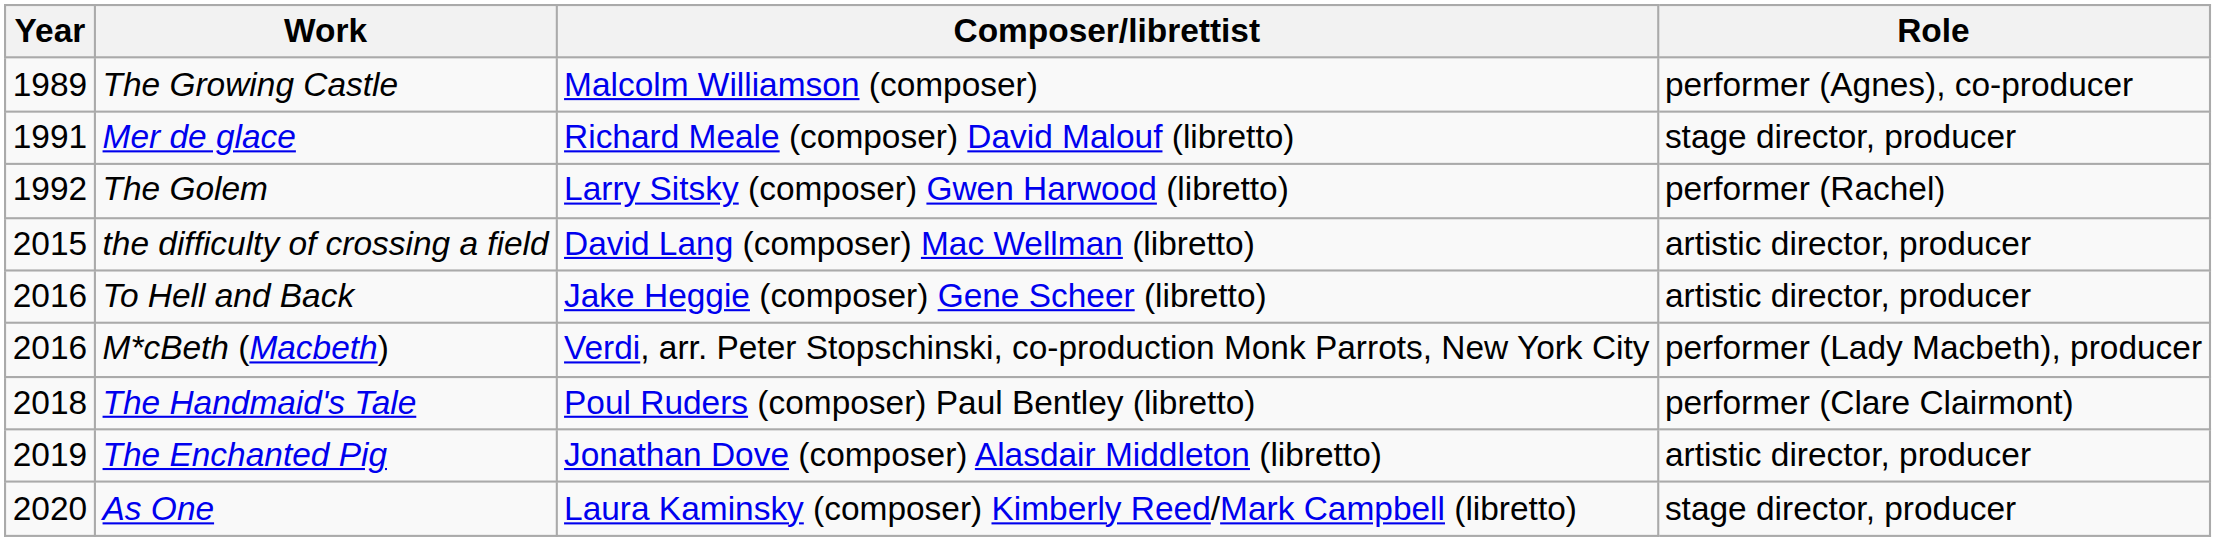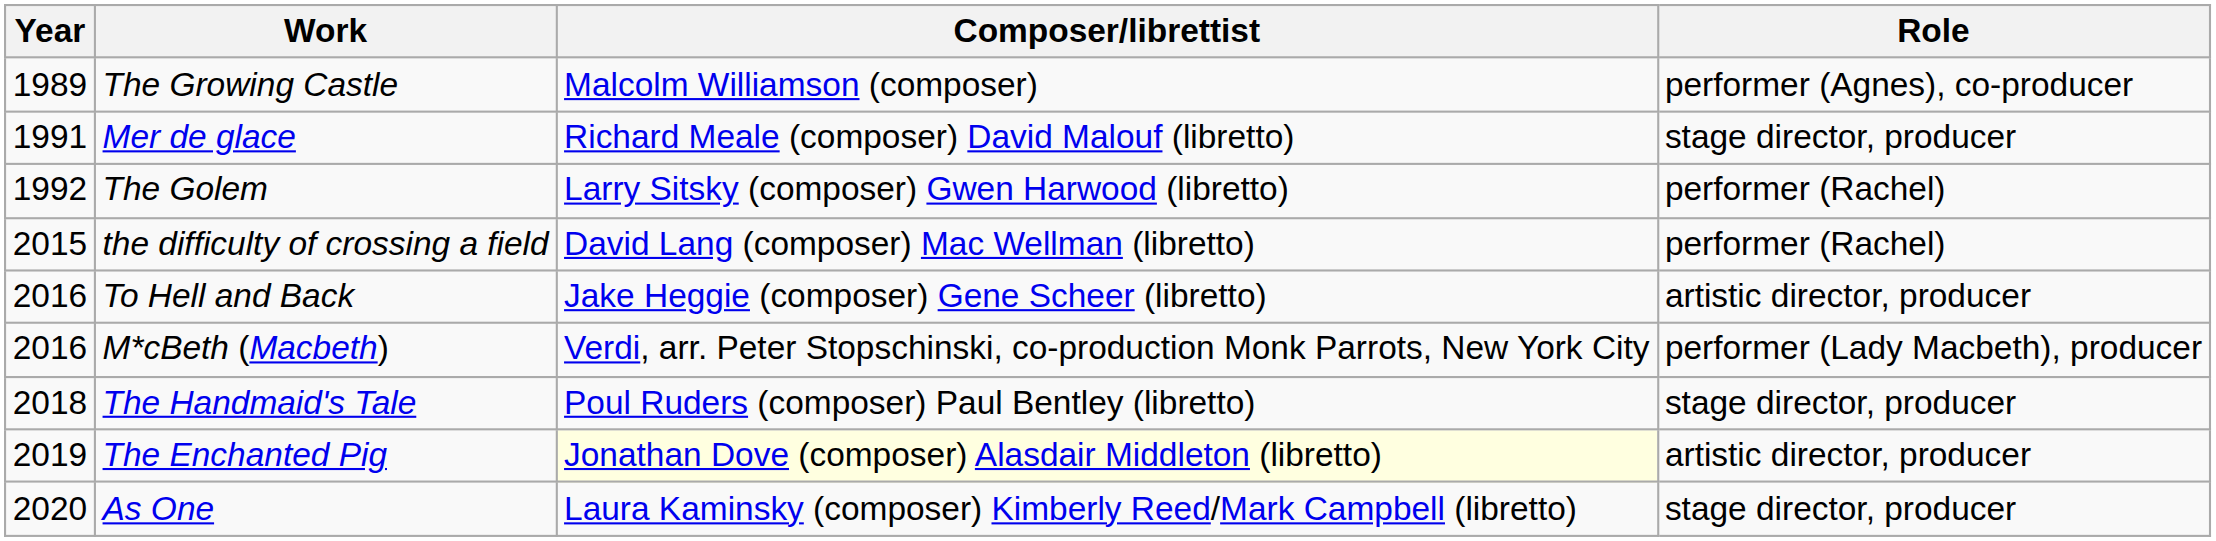 <table class="wikitable">
 <tr>
 <th>Year</th>
 <th>Work</th>
 <th>Composer/librettist</th>
 <th>Role</th>
 </tr>
 <tr>
 <td>1989</td>
 <td><em>The Growing Castle</em></td>
 <td><a href='#'>Malcolm Williamson</a> (composer)</td>
 <td>performer (Agnes), co-producer</td>
 </tr>
 <tr>
 <td>1991</td>
 <td><em><a href='#'>Mer de glace</a></em></td>
 <td><a href='#'>Richard Meale</a> (composer) <a href='#'>David Malouf</a> (libretto)</td>
 <td>stage director, producer</td>
 </tr>
 <tr>
 <td>1992</td>
 <td><em>The Golem</em></td>
 <td><a href='#'>Larry Sitsky</a> (composer) <a href='#'>Gwen Harwood</a> (libretto)</td>
 <td>performer (Rachel)</td>
 </tr>
 <tr>
 <td>2015</td>
 <td><em>the difficulty of crossing a field</em></td>
 <td><a href='#'>David Lang</a> (composer) <a href='#'>Mac Wellman</a> (libretto)</td>
-<td>artistic director, producer</td>
+<td>performer (Rachel)</td>
 </tr>
 <tr>
 <td>2016</td>
 <td><em>To Hell and Back</em></td>
 <td><a href='#'>Jake Heggie</a> (composer) <a href='#'>Gene Scheer</a> (libretto)</td>
 <td>artistic director, producer</td>
 </tr>
 <tr>
 <td>2016</td>
 <td><em>M*cBeth</em> (<em><a href='#'>Macbeth</a></em>)</td>
 <td><a href='#'>Verdi</a>, arr. Peter Stopschinski, co-production Monk Parrots, New York City</td>
 <td>performer (Lady Macbeth), producer</td>
 </tr>
 <tr>
 <td>2018</td>
 <td><a href='#'><em>The Handmaid's Tale</em></a></td>
 <td><a href='#'>Poul Ruders</a> (composer) Paul Bentley (libretto)</td>
-<td>performer (Clare Clairmont)</td>
+<td>stage director, producer</td>
 </tr>
 <tr>
 <td>2019</td>
 <td><a href='#'><em>The Enchanted Pig</em></a></td>
-<td><a href='#'>Jonathan Dove</a> (composer) <a href='#'>Alasdair Middleton</a> (libretto)</td>
+<td style="background: lightyellow;"><a href='#'>Jonathan Dove</a> (composer) <a href='#'>Alasdair Middleton</a> (libretto)</td>
 <td>artistic director, producer</td>
 </tr>
 <tr>
 <td>2020</td>
 <td><a href='#'><em>As One</em></a></td>
 <td><a href='#'>Laura Kaminsky</a> (composer) <a href='#'>Kimberly Reed</a>/<a href='#'>Mark Campbell</a> (libretto)</td>
 <td>stage director, producer</td>
 </tr>
 </table>
